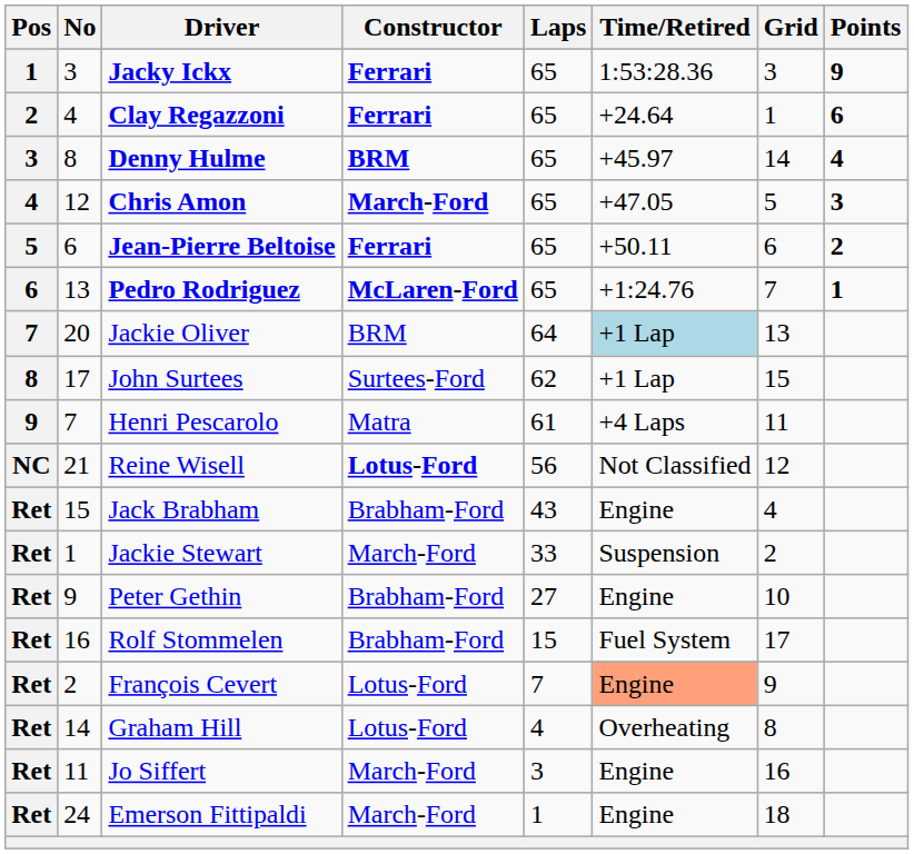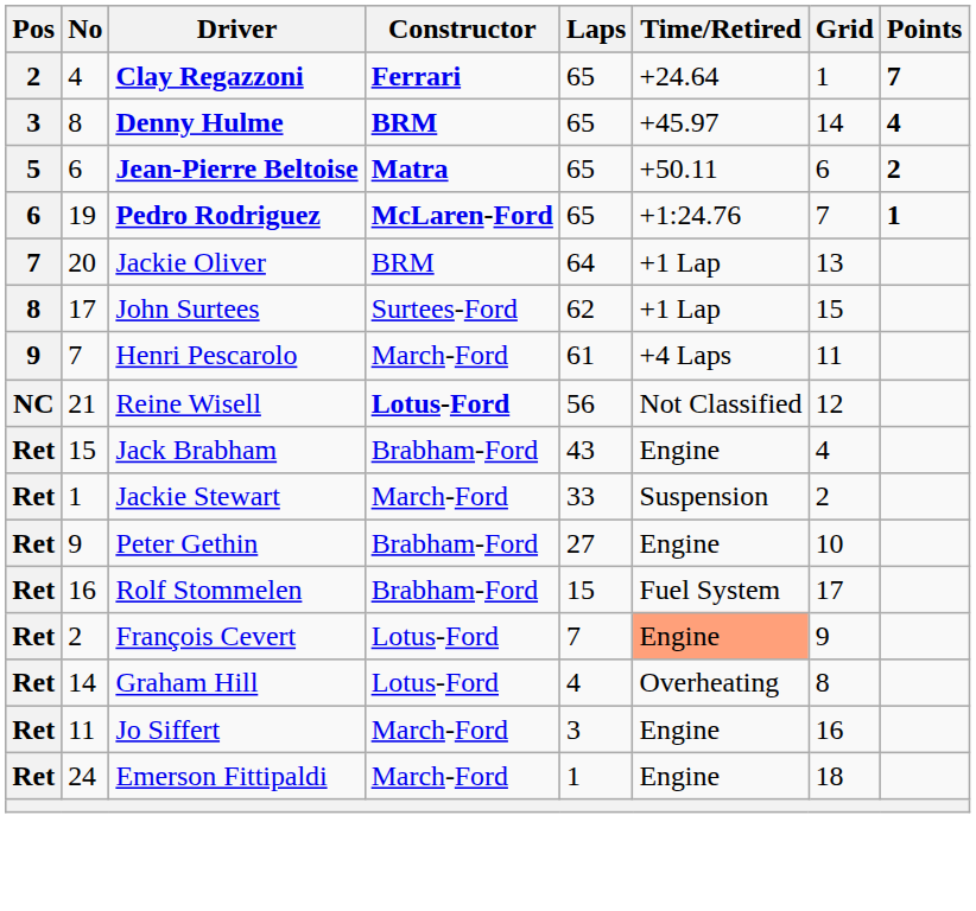 <table class="wikitable" style="font-size: 95%;">
 <tr>
 <th>Pos</th>
 <th>No</th>
 <th>Driver</th>
 <th>Constructor</th>
 <th>Laps</th>
 <th>Time/Retired</th>
 <th>Grid</th>
 <th>Points</th>
 </tr>
 <tr>
-<th>1</th>
-<td>3</td>
-<td> <strong><a href='#'>Jacky Ickx</a></strong></td>
-<td><strong><a href='#'>Ferrari</a></strong></td>
-<td>65</td>
-<td>1:53:28.36</td>
-<td>3</td>
-<td><strong>9</strong></td>
-</tr>
-<tr>
 <th>2</th>
 <td>4</td>
 <td> <strong><a href='#'>Clay Regazzoni</a></strong></td>
 <td><strong><a href='#'>Ferrari</a></strong></td>
 <td>65</td>
 <td>+24.64</td>
 <td>1</td>
-<td><strong>6</strong></td>
+<td><strong>7</strong></td>
 </tr>
 <tr>
 <th>3</th>
 <td>8</td>
 <td> <strong><a href='#'>Denny Hulme</a></strong></td>
 <td><strong><a href='#'>BRM</a></strong></td>
 <td>65</td>
 <td>+45.97</td>
 <td>14</td>
 <td><strong>4</strong></td>
 </tr>
 <tr>
-<th>4</th>
-<td>12</td>
-<td> <strong><a href='#'>Chris Amon</a></strong></td>
-<td><strong><a href='#'>March</a>-<a href='#'>Ford</a></strong></td>
-<td>65</td>
-<td>+47.05</td>
-<td>5</td>
-<td><strong>3</strong></td>
-</tr>
-<tr>
 <th>5</th>
 <td>6</td>
 <td> <strong><a href='#'>Jean-Pierre Beltoise</a></strong></td>
-<td><strong><a href='#'>Ferrari</a></strong></td>
+<td><strong><a href='#'>Matra</a></strong></td>
 <td>65</td>
 <td>+50.11</td>
 <td>6</td>
 <td><strong>2</strong></td>
 </tr>
 <tr>
 <th>6</th>
-<td>13</td>
+<td>19</td>
 <td> <strong><a href='#'>Pedro Rodriguez</a></strong></td>
 <td><strong><a href='#'>McLaren</a>-<a href='#'>Ford</a></strong></td>
 <td>65</td>
 <td>+1:24.76</td>
 <td>7</td>
 <td><strong>1</strong></td>
 </tr>
 <tr>
 <th>7</th>
 <td>20</td>
 <td> <a href='#'>Jackie Oliver</a></td>
 <td><a href='#'>BRM</a></td>
 <td>64</td>
-<td style="background: lightblue;">+1 Lap</td>
+<td>+1 Lap</td>
 <td>13</td>
 <td> </td>
 </tr>
 <tr>
 <th>8</th>
 <td>17</td>
 <td> <a href='#'>John Surtees</a></td>
 <td><a href='#'>Surtees</a>-<a href='#'>Ford</a></td>
 <td>62</td>
 <td>+1 Lap</td>
 <td>15</td>
 <td> </td>
 </tr>
 <tr>
 <th>9</th>
 <td>7</td>
 <td> <a href='#'>Henri Pescarolo</a></td>
-<td><a href='#'>Matra</a></td>
+<td><a href='#'>March</a>-<a href='#'>Ford</a></td>
 <td>61</td>
 <td>+4 Laps</td>
 <td>11</td>
 <td> </td>
 </tr>
 <tr>
 <th>NC</th>
 <td>21</td>
 <td> <a href='#'>Reine Wisell</a></td>
 <td><strong><a href='#'>Lotus</a>-<a href='#'>Ford</a></strong></td>
 <td>56</td>
 <td>Not Classified</td>
 <td>12</td>
 <td> </td>
 </tr>
 <tr>
 <th>Ret</th>
 <td>15</td>
 <td> <a href='#'>Jack Brabham</a></td>
 <td><a href='#'>Brabham</a>-<a href='#'>Ford</a></td>
 <td>43</td>
 <td>Engine</td>
 <td>4</td>
 <td> </td>
 </tr>
 <tr>
 <th>Ret</th>
 <td>1</td>
 <td> <a href='#'>Jackie Stewart</a></td>
 <td><a href='#'>March</a>-<a href='#'>Ford</a></td>
 <td>33</td>
 <td>Suspension</td>
 <td>2</td>
 <td> </td>
 </tr>
 <tr>
 <th>Ret</th>
 <td>9</td>
 <td> <a href='#'>Peter Gethin</a></td>
 <td><a href='#'>Brabham</a>-<a href='#'>Ford</a></td>
 <td>27</td>
 <td>Engine</td>
 <td>10</td>
 <td> </td>
 </tr>
 <tr>
 <th>Ret</th>
 <td>16</td>
 <td> <a href='#'>Rolf Stommelen</a></td>
 <td><a href='#'>Brabham</a>-<a href='#'>Ford</a></td>
 <td>15</td>
 <td>Fuel System</td>
 <td>17</td>
 <td> </td>
 </tr>
 <tr>
 <th>Ret</th>
 <td>2</td>
 <td> <a href='#'>François Cevert</a></td>
 <td><a href='#'>Lotus</a>-<a href='#'>Ford</a></td>
 <td>7</td>
 <td style="background: lightsalmon;">Engine</td>
 <td>9</td>
 <td> </td>
 </tr>
 <tr>
 <th>Ret</th>
 <td>14</td>
 <td> <a href='#'>Graham Hill</a></td>
 <td><a href='#'>Lotus</a>-<a href='#'>Ford</a></td>
 <td>4</td>
 <td>Overheating</td>
 <td>8</td>
 <td> </td>
 </tr>
 <tr>
 <th>Ret</th>
 <td>11</td>
 <td> <a href='#'>Jo Siffert</a></td>
 <td><a href='#'>March</a>-<a href='#'>Ford</a></td>
 <td>3</td>
 <td>Engine</td>
 <td>16</td>
 <td> </td>
 </tr>
 <tr>
 <th>Ret</th>
 <td>24</td>
 <td> <a href='#'>Emerson Fittipaldi</a></td>
 <td><a href='#'>March</a>-<a href='#'>Ford</a></td>
 <td>1</td>
 <td>Engine</td>
 <td>18</td>
 <td> </td>
 </tr>
 <tr>
 <th colspan="8"></th>
 </tr>
 </table>
